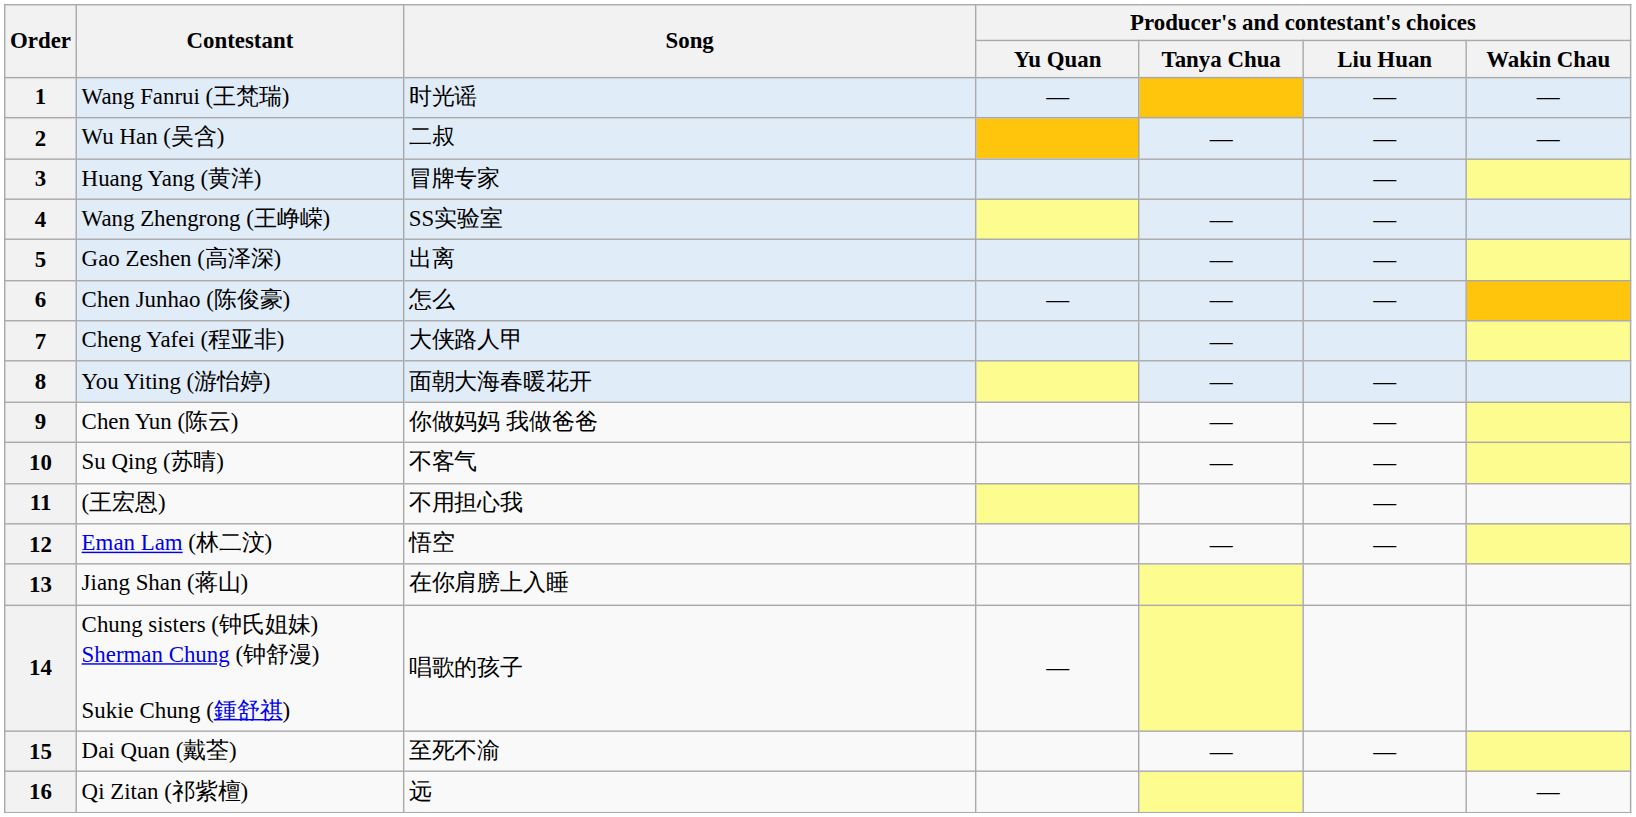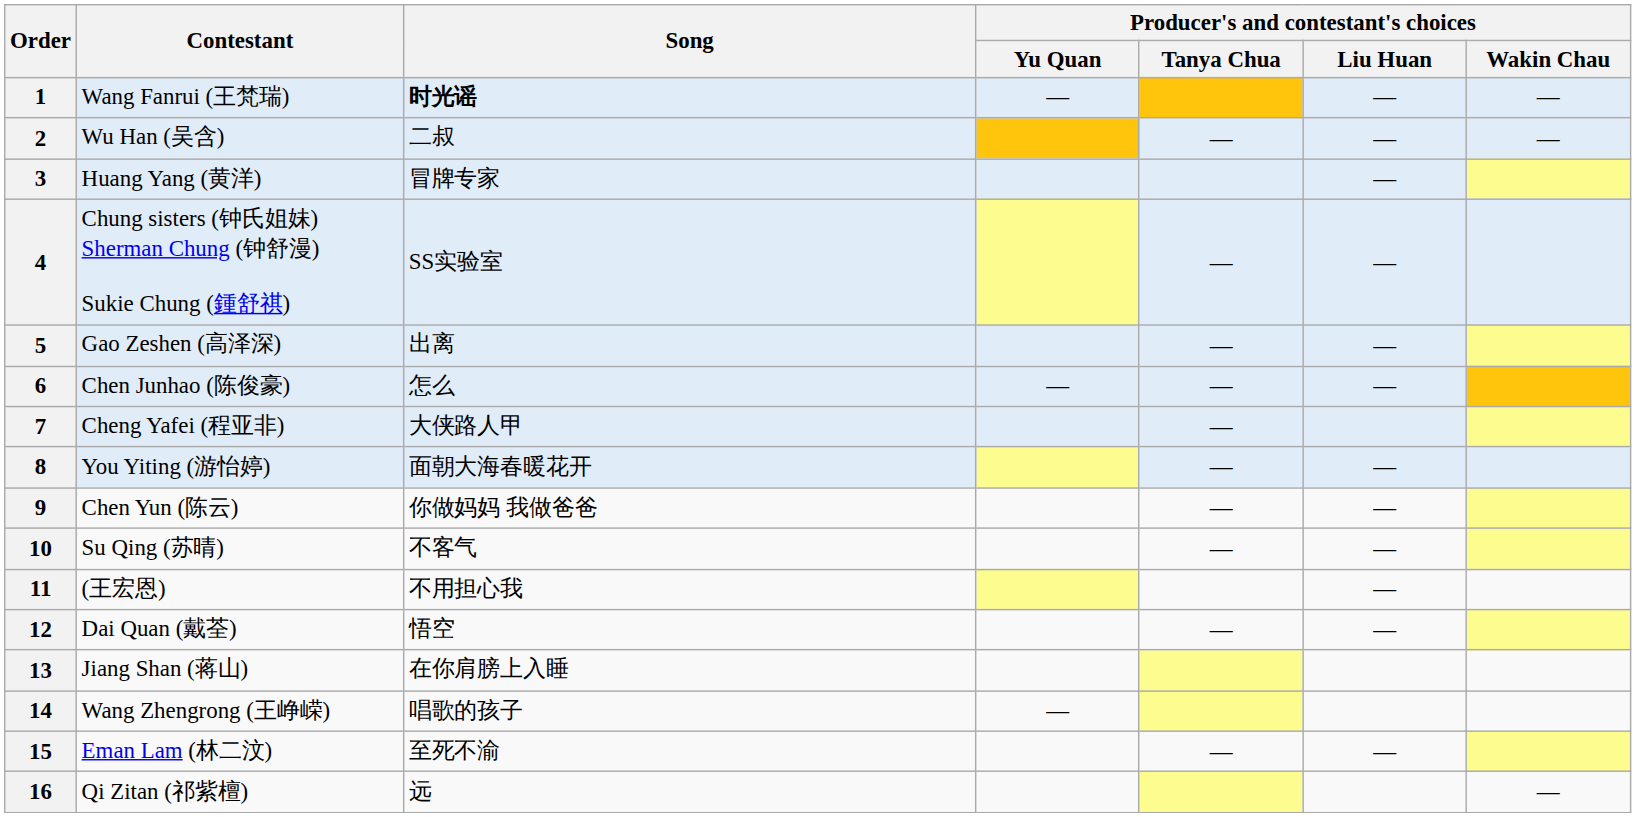 <table class="wikitable" style="width:90%;">
 <tr>
 <th rowspan="2" width="1%">Order</th>
 <th rowspan="2" width="20%">Contestant</th>
 <th rowspan="2" width="35%">Song</th>
 <th colspan="4" width="40%">Producer's and contestant's choices</th>
 </tr>
 <tr>
 <th width="10%"><strong>Yu Quan</strong></th>
 <th width="10%"><strong>Tanya Chua</strong></th>
 <th width="10%"><strong>Liu Huan</strong></th>
 <th width="10%"><strong>Wakin Chau</strong></th>
 </tr>
 <tr style="background:#E0ECF8;">
 <th>1</th>
 <td>Wang Fanrui (王梵瑞)<br></td>
-<td>时光谣<br></td>
+<td><strong>时光谣<br></strong></td>
 <td style="text-align:center;">—</td>
 <td style="background:#FFC40C;text-align:center;"></td>
 <td style="text-align:center;">—</td>
 <td style="text-align:center;">—</td>
 </tr>
 <tr style="background:#E0ECF8;">
 <th>2</th>
 <td>Wu Han (吴含)<br></td>
 <td>二叔<br></td>
 <td style="background:#FFC40C;text-align:center;"></td>
 <td style="text-align:center;">—</td>
 <td style="text-align:center;">—</td>
 <td style="text-align:center;">—</td>
 </tr>
 <tr style="background:#E0ECF8;">
 <th>3</th>
 <td>Huang Yang (黄洋)<br></td>
 <td>冒牌专家<br></td>
 <td style="text-align:center;"></td>
 <td style="text-align:center;"></td>
 <td style="text-align:center;">—</td>
 <td style="background:#FDFC8F;text-align:center;"></td>
 </tr>
 <tr style="background:#E0ECF8;">
 <th>4</th>
-<td>Wang Zhengrong (王峥嵘)<br></td>
+<td>Chung sisters (钟氏姐妹)<br><a href='#'>Sherman Chung</a> (钟舒漫)<br><br>Sukie Chung (<a href='#'>鍾舒祺</a>)<br></td>
 <td>SS实验室<br></td>
 <td style="background:#FDFC8F;text-align:center;"></td>
 <td style="text-align:center;">—</td>
 <td style="text-align:center;">—</td>
 <td style="text-align:center;"></td>
 </tr>
 <tr style="background:#E0ECF8;">
 <th>5</th>
 <td>Gao Zeshen (高泽深)<br></td>
 <td>出离<br></td>
 <td style="text-align:center;"></td>
 <td style="text-align:center;">—</td>
 <td style="text-align:center;">—</td>
 <td style="background:#FDFC8F;text-align:center;"></td>
 </tr>
 <tr style="background:#E0ECF8;">
 <th>6</th>
 <td>Chen Junhao (陈俊豪)<br></td>
 <td>怎么<br></td>
 <td style="text-align:center;">—</td>
 <td style="text-align:center;">—</td>
 <td style="text-align:center;">—</td>
 <td style="background:#FFC40C;text-align:center;"></td>
 </tr>
 <tr style="background:#E0ECF8;">
 <th>7</th>
 <td>Cheng Yafei (程亚非)<br></td>
 <td>大侠路人甲<br></td>
 <td style="text-align:center;"></td>
 <td style="text-align:center;">—</td>
 <td style="text-align:center;"></td>
 <td style="background:#FDFC8F;text-align:center;"></td>
 </tr>
 <tr style="background:#E0ECF8;">
 <th>8</th>
 <td>You Yiting (游怡婷)<br></td>
 <td>面朝大海春暖花开<br></td>
 <td style="background:#FDFC8F;text-align:center;"></td>
 <td style="text-align:center;">—</td>
 <td style="text-align:center;">—</td>
 <td style="text-align:center;"></td>
 </tr>
 <tr>
 <th>9</th>
 <td>Chen Yun (陈云)<br></td>
 <td>你做妈妈 我做爸爸<br></td>
 <td style="text-align:center;"></td>
 <td style="text-align:center;">—</td>
 <td style="text-align:center;">—</td>
 <td style="background:#FDFC8F;text-align:center;"></td>
 </tr>
 <tr>
 <th>10</th>
 <td>Su Qing (苏晴)<br></td>
 <td>不客气<br></td>
 <td style="text-align:center;"></td>
 <td style="text-align:center;">—</td>
 <td style="text-align:center;">—</td>
 <td style="background:#FDFC8F;text-align:center;"></td>
 </tr>
 <tr>
 <th>11</th>
 <td> (王宏恩)<br></td>
 <td>不用担心我<br></td>
 <td style="background:#FDFC8F;text-align:center;"></td>
 <td style="text-align:center;"></td>
 <td style="text-align:center;">—</td>
 <td style="text-align:center;"></td>
 </tr>
 <tr>
 <th>12</th>
-<td><a href='#'>Eman Lam</a> (林二汶)<br></td>
+<td>Dai Quan (戴荃)<br></td>
 <td>悟空<br></td>
 <td style="text-align:center;"></td>
 <td style="text-align:center;">—</td>
 <td style="text-align:center;">—</td>
 <td style="background:#FDFC8F;text-align:center;"></td>
 </tr>
 <tr>
 <th>13</th>
 <td>Jiang Shan (蒋山)<br></td>
 <td>在你肩膀上入睡<br></td>
 <td style="text-align:center;"></td>
 <td style="background:#FDFC8F;text-align:center;"></td>
 <td style="text-align:center;"></td>
 <td style="text-align:center;"></td>
 </tr>
 <tr>
 <th>14</th>
-<td>Chung sisters (钟氏姐妹)<br><a href='#'>Sherman Chung</a> (钟舒漫)<br><br>Sukie Chung (<a href='#'>鍾舒祺</a>)<br></td>
+<td>Wang Zhengrong (王峥嵘)<br></td>
 <td>唱歌的孩子<br></td>
 <td style="text-align:center;">—</td>
 <td style="background:#FDFC8F;text-align:center;"></td>
 <td style="text-align:center;"></td>
 <td style="text-align:center;"></td>
 </tr>
 <tr>
 <th>15</th>
-<td>Dai Quan (戴荃)<br></td>
+<td><a href='#'>Eman Lam</a> (林二汶)<br></td>
 <td>至死不渝<br></td>
 <td style="text-align:center;"></td>
 <td style="text-align:center;">—</td>
 <td style="text-align:center;">—</td>
 <td style="background:#FDFC8F;text-align:center;"></td>
 </tr>
 <tr>
 <th>16</th>
 <td>Qi Zitan (祁紫檀)<br></td>
 <td>远<br></td>
 <td style="text-align:center;"></td>
 <td style="background:#FDFC8F;text-align:center;"></td>
 <td style="text-align:center;"></td>
 <td style="text-align:center;">—</td>
 </tr>
 </table>
